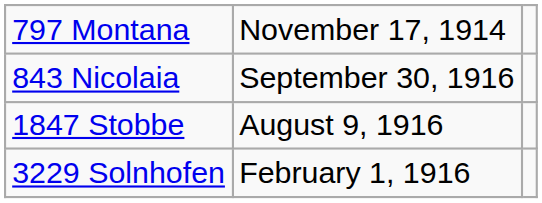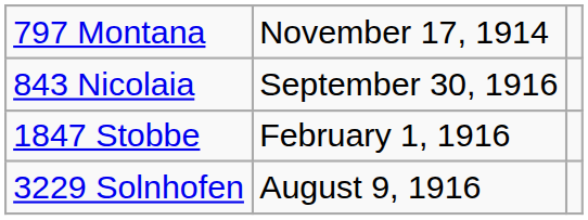 <table class="wikitable floatright" style="font-size: 0.9em;">
 <tr>
 <td><a href='#'>797 Montana</a></td>
 <td>November 17, 1914</td>
 <td></td>
 </tr>
 <tr>
 <td><a href='#'>843 Nicolaia</a></td>
 <td>September 30, 1916</td>
 <td></td>
 </tr>
 <tr>
 <td><a href='#'>1847 Stobbe</a></td>
-<td>August 9, 1916</td>
+<td>February 1, 1916</td>
 <td></td>
 </tr>
 <tr>
 <td><a href='#'>3229 Solnhofen</a></td>
-<td>February 1, 1916</td>
+<td>August 9, 1916</td>
 <td></td>
 </tr>
 </table>
